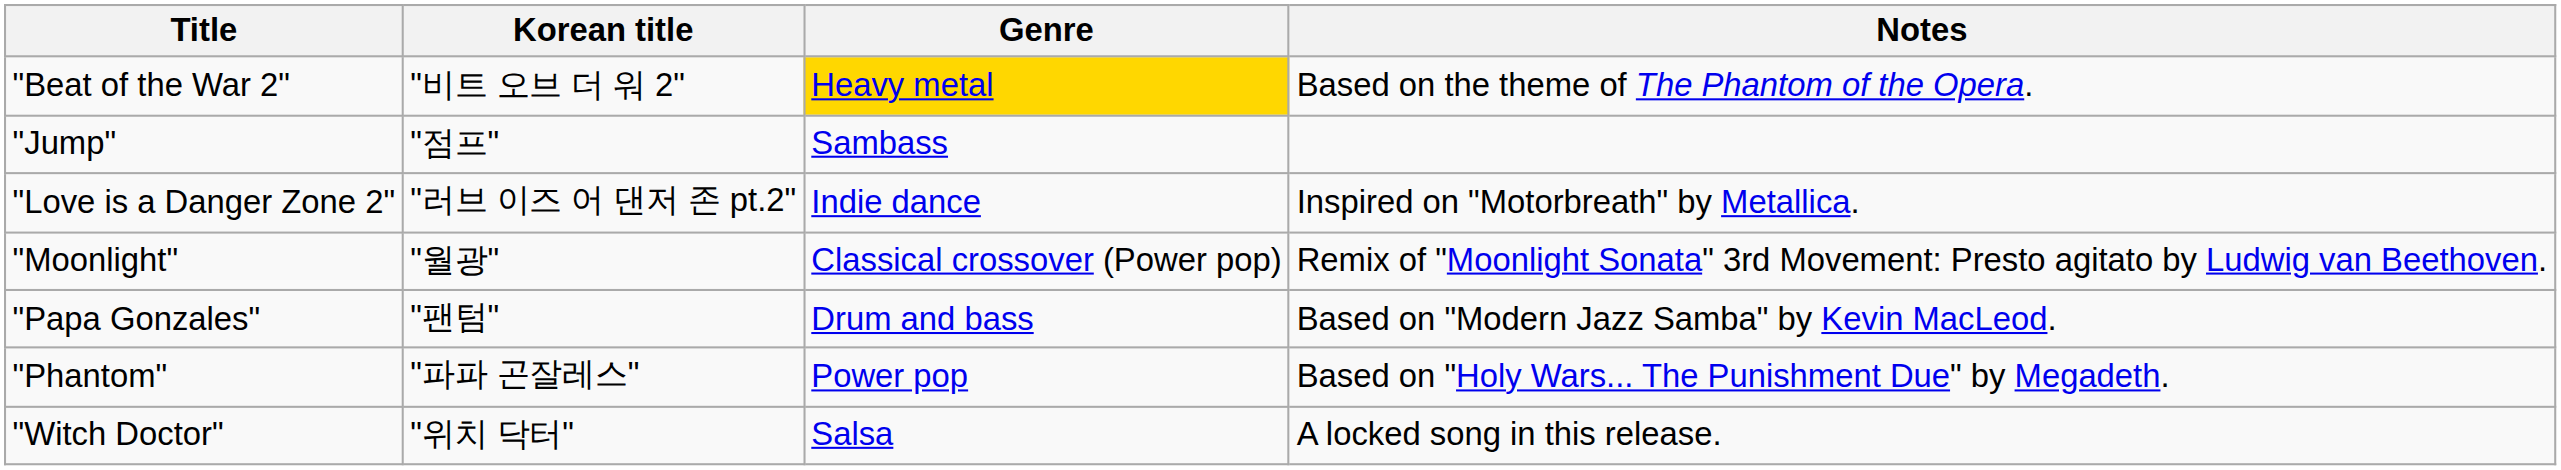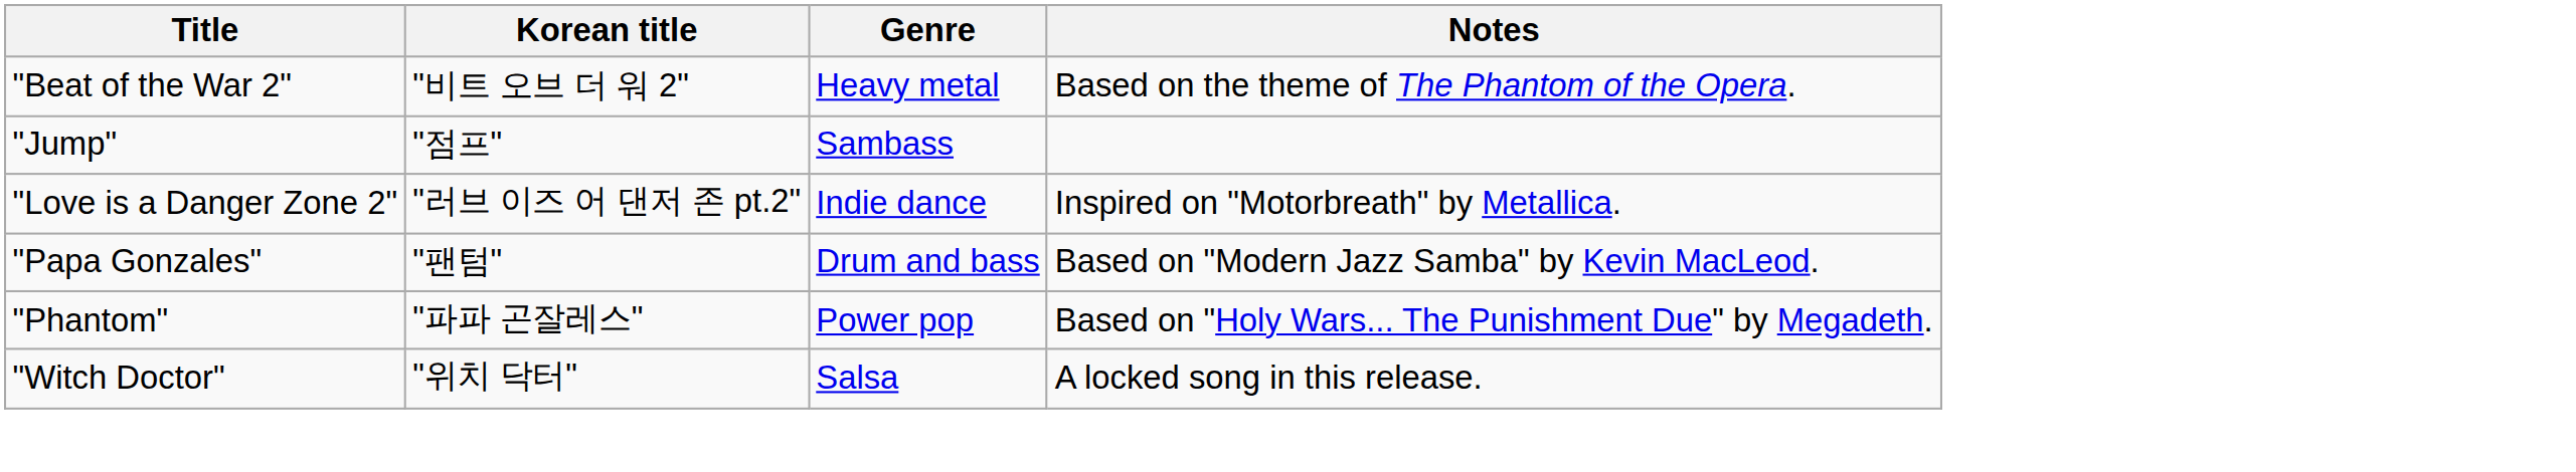 <table class="wikitable">
 <tr>
 <th>Title</th>
 <th>Korean title</th>
 <th>Genre</th>
 <th>Notes</th>
 </tr>
 <tr>
 <td>"Beat of the War 2"</td>
 <td>"비트 오브 더 워 2"</td>
-<td style="background: gold;"><a href='#'>Heavy metal</a></td>
+<td><a href='#'>Heavy metal</a></td>
 <td>Based on the theme of <em><a href='#'>The Phantom of the Opera</a></em>.</td>
 </tr>
 <tr>
 <td>"Jump"</td>
 <td>"점프"</td>
 <td><a href='#'>Sambass</a></td>
 <td></td>
 </tr>
 <tr>
 <td>"Love is a Danger Zone 2"</td>
 <td>"러브 이즈 어 댄저 존 pt.2"</td>
 <td><a href='#'>Indie dance</a></td>
 <td>Inspired on "Motorbreath" by <a href='#'>Metallica</a>.</td>
-</tr>
-<tr>
-<td>"Moonlight"</td>
-<td>"월광"</td>
-<td><a href='#'>Classical crossover</a> (Power pop)</td>
-<td>Remix of "<a href='#'>Moonlight Sonata</a>" 3rd Movement: Presto agitato by <a href='#'>Ludwig van Beethoven</a>.</td>
 </tr>
 <tr>
 <td>"Papa Gonzales"</td>
 <td>"팬텀"</td>
 <td><a href='#'>Drum and bass</a></td>
 <td>Based on "Modern Jazz Samba" by <a href='#'>Kevin MacLeod</a>.</td>
 </tr>
 <tr>
 <td>"Phantom"</td>
 <td>"파파 곤잘레스"</td>
 <td><a href='#'>Power pop</a></td>
 <td>Based on "<a href='#'>Holy Wars... The Punishment Due</a>" by <a href='#'>Megadeth</a>.</td>
 </tr>
 <tr>
 <td>"Witch Doctor"</td>
 <td>"위치 닥터"</td>
 <td><a href='#'>Salsa</a></td>
 <td>A locked song in this release.</td>
 </tr>
 </table>
